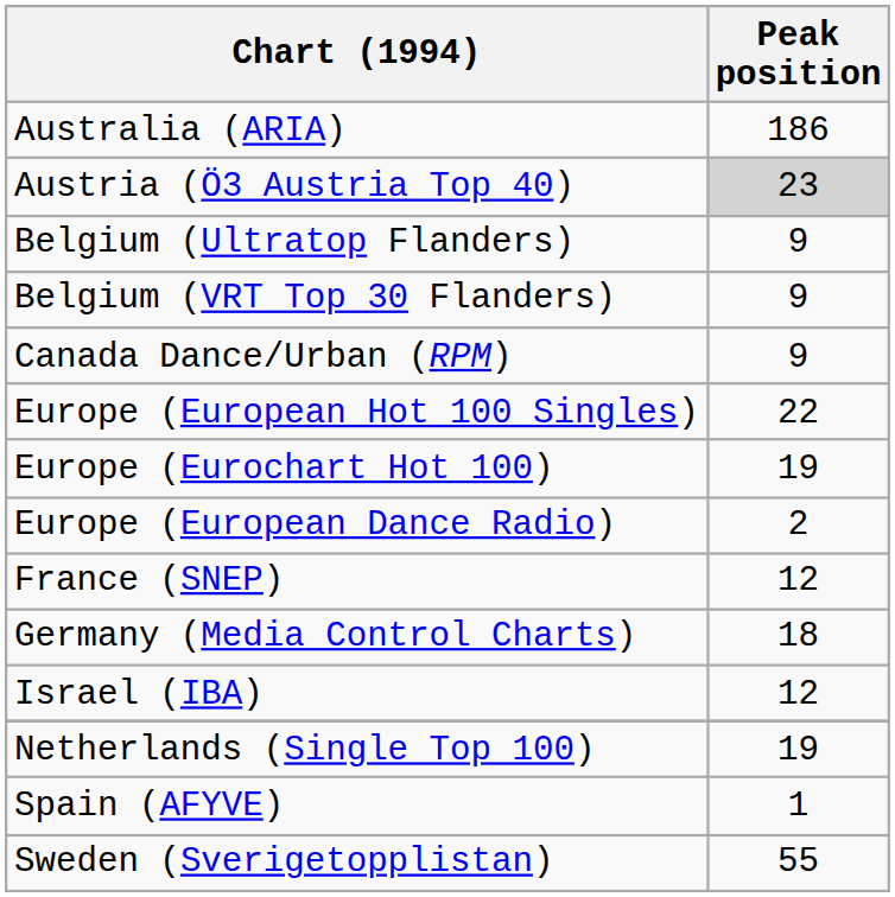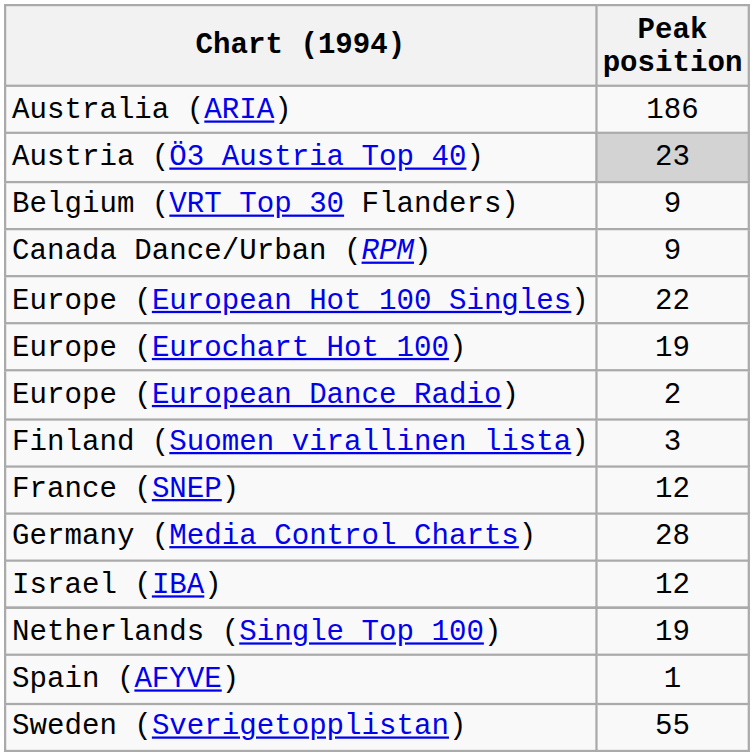 <table class="wikitable sortable">
 <tr>
 <th>Chart (1994)</th>
 <th>Peak<br>position</th>
 </tr>
 <tr>
 <td>Australia (<a href='#'>ARIA</a>)</td>
 <td align="center">186</td>
 </tr>
 <tr>
 <td>Austria (<a href='#'>Ö3 Austria Top 40</a>)</td>
 <td align="center" style="background: lightgrey;">23</td>
-</tr>
-<tr>
-<td>Belgium (<a href='#'>Ultratop</a> Flanders)</td>
-<td align="center">9</td>
 </tr>
 <tr>
 <td>Belgium (<a href='#'>VRT Top 30</a> Flanders)</td>
 <td align="center">9</td>
 </tr>
 <tr>
 <td>Canada Dance/Urban (<em><a href='#'>RPM</a></em>)</td>
 <td align="center">9</td>
 </tr>
 <tr>
 <td>Europe (<a href='#'>European Hot 100 Singles</a>)</td>
 <td align="center">22</td>
 </tr>
 <tr>
 <td>Europe (<a href='#'>Eurochart Hot 100</a>)</td>
 <td align="center">19</td>
 </tr>
 <tr>
 <td>Europe (<a href='#'>European Dance Radio</a>)</td>
 <td align="center">2</td>
 </tr>
 <tr>
+<td>Finland (<a href='#'>Suomen virallinen lista</a>)</td>
+<td align="center">3</td>
+</tr>
+<tr>
 <td>France (<a href='#'>SNEP</a>)</td>
 <td align="center">12</td>
 </tr>
 <tr>
 <td>Germany (<a href='#'>Media Control Charts</a>)</td>
-<td align="center">18</td>
+<td align="center">28</td>
 </tr>
 <tr>
 <td>Israel (<a href='#'>IBA</a>)</td>
 <td align="center">12</td>
 </tr>
 <tr>
 </tr>
 <tr>
 <td>Netherlands (<a href='#'>Single Top 100</a>)</td>
 <td align="center">19</td>
 </tr>
 <tr>
 <td>Spain (<a href='#'>AFYVE</a>)</td>
 <td align="center">1</td>
 </tr>
 <tr>
 <td>Sweden (<a href='#'>Sverigetopplistan</a>)</td>
 <td align="center">55</td>
 </tr>
 <tr>
 </tr>
 </table>
